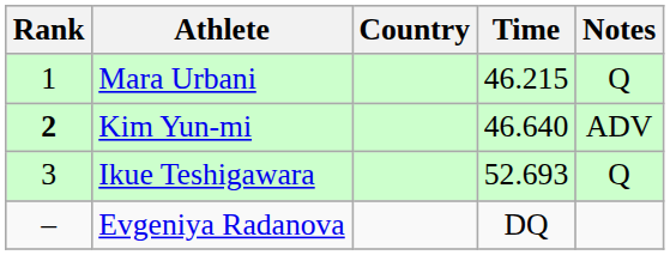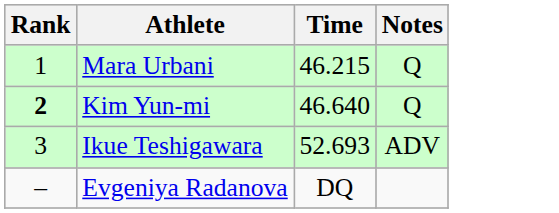 <table class="wikitable" style="text-align:center">
 <tr>
 <th>Rank</th>
 <th>Athlete</th>
-<th>Country</th>
 <th>Time</th>
 <th>Notes</th>
 </tr>
 <tr bgcolor=ccffcc>
 <td>1</td>
 <td align=left><a href='#'>Mara Urbani</a></td>
-<td align=left></td>
 <td>46.215</td>
 <td>Q</td>
 </tr>
 <tr bgcolor=ccffcc>
 <td><strong>2</strong></td>
 <td align=left><a href='#'>Kim Yun-mi</a></td>
-<td align=left></td>
 <td>46.640</td>
-<td>ADV</td>
+<td>Q</td>
 </tr>
 <tr bgcolor=ccffcc>
 <td>3</td>
 <td align=left><a href='#'>Ikue Teshigawara</a></td>
-<td align=left></td>
 <td>52.693</td>
-<td>Q</td>
+<td>ADV</td>
 </tr>
 <tr>
 <td>–</td>
 <td align=left><a href='#'>Evgeniya Radanova</a></td>
-<td align=left></td>
 <td>DQ</td>
 <td></td>
 </tr>
 </table>
